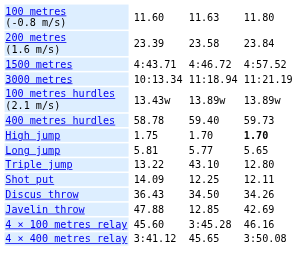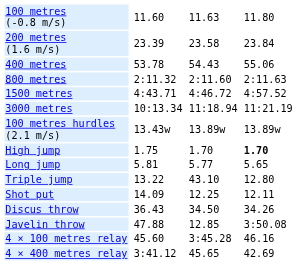 <table>
 <tr>
 <td bgcolor = DDEEFF><a href='#'>100 metres</a> <br> (-0.8 m/s)</td>
 <td></td>
 <td>11.60</td>
 <td></td>
 <td>11.63</td>
 <td></td>
 <td>11.80</td>
 </tr>
 <tr>
 <td bgcolor = DDEEFF><a href='#'>200 metres</a> <br> (1.6 m/s)</td>
 <td></td>
 <td>23.39</td>
 <td></td>
 <td>23.58</td>
 <td></td>
 <td>23.84</td>
+</tr>
+<tr>
+<td bgcolor = DDEEFF><a href='#'>400 metres</a></td>
+<td></td>
+<td>53.78</td>
+<td></td>
+<td>54.43</td>
+<td></td>
+<td>55.06</td>
+</tr>
+<tr>
+<td bgcolor = DDEEFF><a href='#'>800 metres</a></td>
+<td></td>
+<td>2:11.32</td>
+<td></td>
+<td>2:11.60</td>
+<td></td>
+<td>2:11.63</td>
 </tr>
 <tr>
 <td bgcolor = DDEEFF><a href='#'>1500 metres</a></td>
 <td></td>
 <td>4:43.71</td>
 <td></td>
 <td>4:46.72</td>
 <td></td>
 <td>4:57.52</td>
 </tr>
 <tr>
 <td bgcolor = DDEEFF><a href='#'>3000 metres</a></td>
 <td></td>
 <td>10:13.34</td>
 <td></td>
 <td>11:18.94</td>
 <td></td>
 <td>11:21.19</td>
 </tr>
 <tr>
 <td bgcolor = DDEEFF><a href='#'>100 metres hurdles</a> <br> (2.1 m/s)</td>
 <td></td>
 <td>13.43w</td>
 <td></td>
 <td>13.89w</td>
 <td></td>
 <td>13.89w</td>
-</tr>
-<tr>
-<td bgcolor = DDEEFF><a href='#'>400 metres hurdles</a></td>
-<td></td>
-<td>58.78</td>
-<td></td>
-<td>59.40</td>
-<td></td>
-<td>59.73</td>
 </tr>
 <tr>
 <td bgcolor = DDEEFF><a href='#'>High jump</a></td>
 <td></td>
 <td>1.75</td>
 <td></td>
 <td>1.70</td>
 <td></td>
 <td><strong>1.70</strong></td>
 </tr>
 <tr>
 <td bgcolor = DDEEFF><a href='#'>Long jump</a></td>
 <td></td>
 <td>5.81</td>
 <td></td>
 <td>5.77</td>
 <td></td>
 <td>5.65</td>
 </tr>
 <tr>
 <td bgcolor = DDEEFF><a href='#'>Triple jump</a></td>
 <td></td>
 <td>13.22</td>
 <td></td>
 <td>43.10</td>
 <td></td>
 <td>12.80</td>
 </tr>
 <tr>
 <td bgcolor = DDEEFF><a href='#'>Shot put</a></td>
 <td></td>
 <td>14.09</td>
 <td></td>
 <td>12.25</td>
 <td></td>
 <td>12.11</td>
 </tr>
 <tr>
 <td bgcolor = DDEEFF><a href='#'>Discus throw</a></td>
 <td></td>
 <td>36.43</td>
 <td></td>
 <td>34.50</td>
 <td></td>
 <td>34.26</td>
 </tr>
 <tr>
 <td bgcolor = DDEEFF><a href='#'>Javelin throw</a></td>
 <td></td>
 <td>47.88</td>
 <td></td>
 <td>12.85</td>
 <td></td>
-<td>42.69</td>
+<td>3:50.08</td>
 </tr>
 <tr>
 <td bgcolor = DDEEFF><a href='#'>4 × 100 metres relay</a></td>
 <td></td>
 <td>45.60</td>
 <td></td>
 <td>3:45.28</td>
 <td></td>
 <td>46.16</td>
 </tr>
 <tr>
 <td bgcolor = DDEEFF><a href='#'>4 × 400 metres relay</a></td>
 <td></td>
 <td>3:41.12</td>
 <td></td>
 <td>45.65</td>
 <td></td>
-<td>3:50.08</td>
+<td>42.69</td>
 </tr>
 </table>
